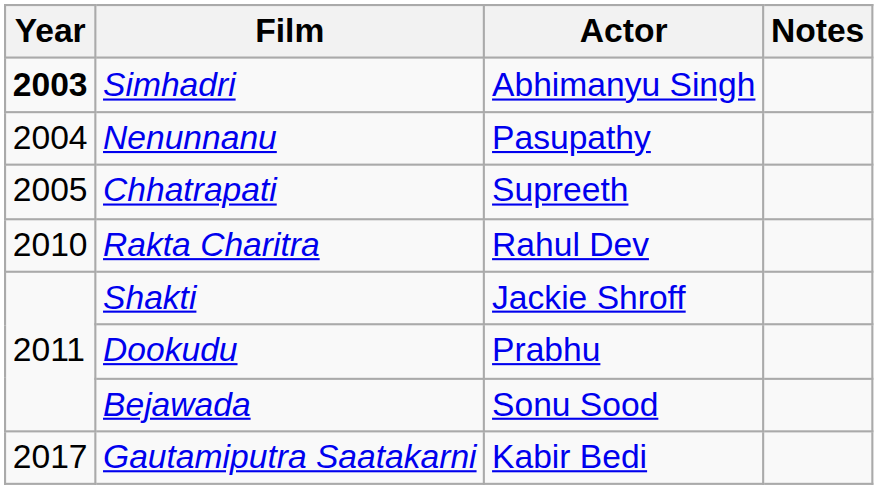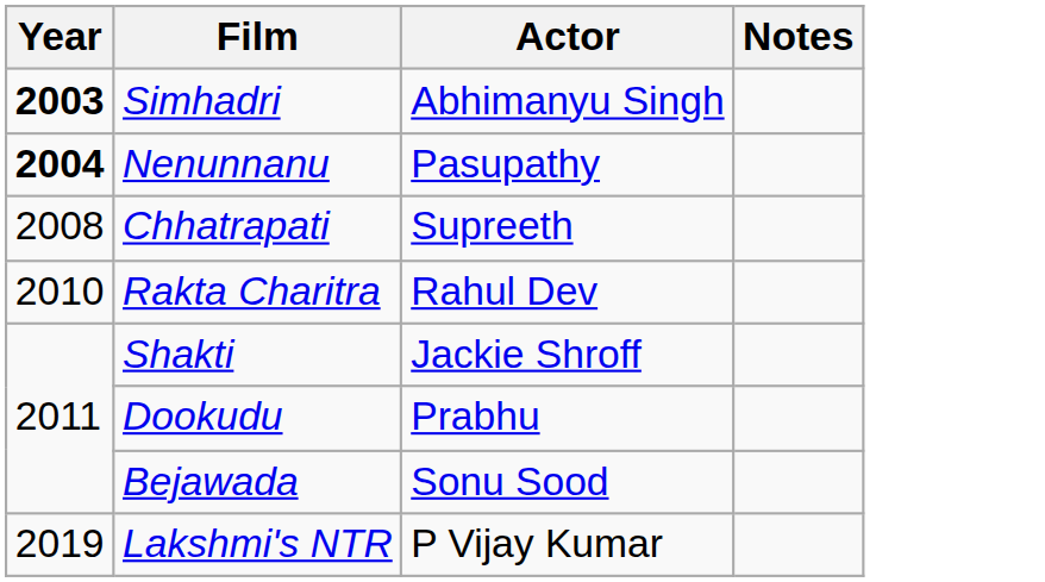 <table class="wikitable sortable">
 <tr>
 <th>Year</th>
 <th>Film</th>
 <th>Actor</th>
 <th>Notes</th>
 </tr>
 <tr>
 <td><strong>2003</strong></td>
 <td><em><a href='#'>Simhadri</a></em></td>
 <td><a href='#'>Abhimanyu Singh</a></td>
 <td></td>
 </tr>
 <tr>
-<td>2004</td>
+<td><strong>2004</strong></td>
 <td><em><a href='#'>Nenunnanu</a></em></td>
 <td><a href='#'>Pasupathy</a></td>
 <td></td>
 </tr>
 <tr>
-<td>2005</td>
+<td>2008</td>
 <td><em><a href='#'>Chhatrapati</a></em></td>
 <td><a href='#'>Supreeth</a></td>
 <td></td>
 </tr>
 <tr>
 <td>2010</td>
 <td><em><a href='#'>Rakta Charitra</a></em></td>
 <td><a href='#'>Rahul Dev</a></td>
 <td></td>
 </tr>
 <tr>
 <td rowspan="3">2011</td>
 <td><em><a href='#'>Shakti</a></em></td>
 <td><a href='#'>Jackie Shroff</a></td>
 <td></td>
 </tr>
 <tr>
 <td><em><a href='#'>Dookudu</a></em></td>
 <td><a href='#'>Prabhu</a></td>
 <td></td>
 </tr>
 <tr>
 <td><em><a href='#'>Bejawada</a></em></td>
 <td><a href='#'>Sonu Sood</a></td>
 <td></td>
 </tr>
 <tr>
-<td>2017</td>
-<td><em><a href='#'>Gautamiputra Saatakarni</a></em></td>
-<td><a href='#'>Kabir Bedi</a></td>
+<td>2019</td>
+<td><em><a href='#'>Lakshmi's NTR</a></em></td>
+<td>P Vijay Kumar</td>
 <td></td>
 </tr>
 </table>
